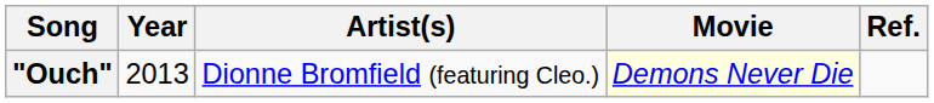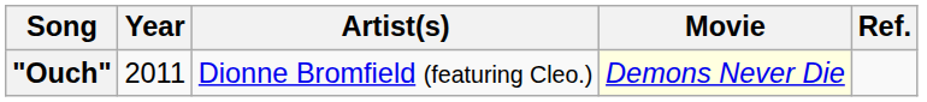 <table class="wikitable plainrowheaders" style="text-align:center;">
 <tr>
 <th scope="col">Song</th>
 <th scope="col">Year</th>
 <th scope="col">Artist(s)</th>
 <th scope="col">Movie</th>
 <th scope="col">Ref.</th>
 </tr>
 <tr>
 <th scope="row">"Ouch"</th>
-<td>2013</td>
+<td>2011</td>
 <td><a href='#'>Dionne Bromfield</a> <small>(featuring Cleo.)</small></td>
 <td style="background: lightyellow;"><em><a href='#'>Demons Never Die</a></em></td>
 <td></td>
 </tr>
 </table>
